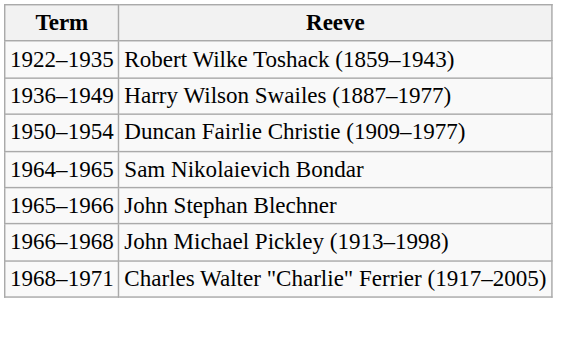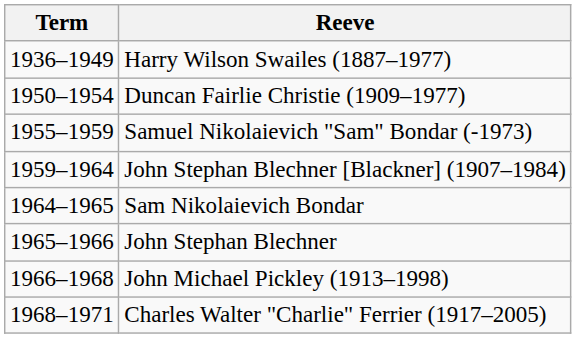 <table class="wikitable">
 <tr>
 <th>Term</th>
 <th>Reeve</th>
-</tr>
-<tr>
-<td>1922–1935</td>
-<td>Robert Wilke Toshack (1859–1943)</td>
 </tr>
 <tr>
 <td>1936–1949</td>
 <td>Harry Wilson Swailes (1887–1977)</td>
 </tr>
 <tr>
 <td>1950–1954</td>
 <td>Duncan Fairlie Christie (1909–1977)</td>
+</tr>
+<tr>
+<td>1955–1959</td>
+<td>Samuel Nikolaievich "Sam" Bondar (-1973)</td>
+</tr>
+<tr>
+<td>1959–1964</td>
+<td>John Stephan Blechner [Blackner] (1907–1984)</td>
 </tr>
 <tr>
 <td>1964–1965</td>
 <td>Sam Nikolaievich Bondar</td>
 </tr>
 <tr>
 <td>1965–1966</td>
 <td>John Stephan Blechner</td>
 </tr>
 <tr>
 <td>1966–1968</td>
 <td>John Michael Pickley (1913–1998)</td>
 </tr>
 <tr>
 <td>1968–1971</td>
 <td>Charles Walter "Charlie" Ferrier (1917–2005)</td>
 </tr>
 </table>
